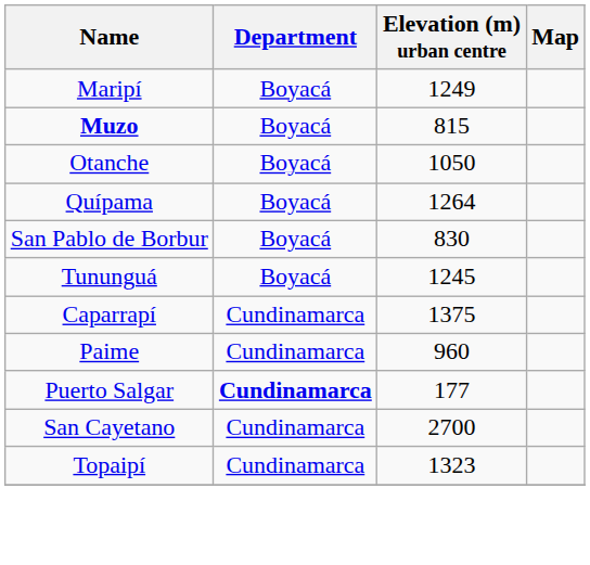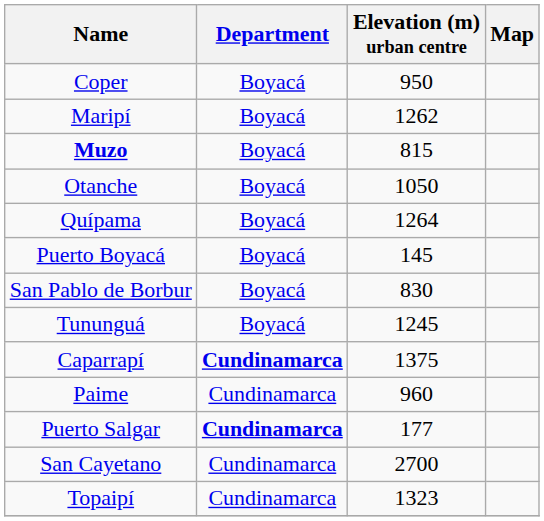 <table class="wikitable sortable mw-collapsible mw-collapsed">
 <tr>
 <th scope="col">Name</th>
 <th scope="col"><a href='#'>Department</a></th>
 <th scope="col">Elevation (m)<br><small>urban centre</small></th>
 <th scope="col">Map</th>
 </tr>
 <tr>
+<td align=center><a href='#'>Coper</a></td>
+<td align=center><a href='#'>Boyacá</a></td>
+<td align=center>950</td>
+<td align=center></td>
+</tr>
+<tr>
 <td align=center><a href='#'>Maripí</a></td>
 <td align=center><a href='#'>Boyacá</a></td>
-<td align=center>1249</td>
+<td align=center>1262</td>
 <td align=center></td>
 </tr>
 <tr>
 <td align=center><strong><a href='#'>Muzo</a></strong></td>
 <td align=center><a href='#'>Boyacá</a></td>
 <td align=center>815</td>
 <td align=center></td>
 </tr>
 <tr>
 <td align=center><a href='#'>Otanche</a></td>
 <td align=center><a href='#'>Boyacá</a></td>
 <td align=center>1050</td>
 <td align=center></td>
 </tr>
 <tr>
 <td align=center><a href='#'>Quípama</a></td>
 <td align=center><a href='#'>Boyacá</a></td>
 <td align=center>1264</td>
 <td align=center></td>
 </tr>
 <tr>
+<td align=center><a href='#'>Puerto Boyacá</a></td>
+<td align=center><a href='#'>Boyacá</a></td>
+<td align=center>145</td>
+<td align=center></td>
+</tr>
+<tr>
 <td align=center><a href='#'>San Pablo de Borbur</a></td>
 <td align=center><a href='#'>Boyacá</a></td>
 <td align=center>830</td>
 <td align=center></td>
 </tr>
 <tr>
 <td align=center><a href='#'>Tununguá</a></td>
 <td align=center><a href='#'>Boyacá</a></td>
 <td align=center>1245</td>
 <td align=center></td>
 </tr>
 <tr>
 <td align=center><a href='#'>Caparrapí</a></td>
-<td align=center><a href='#'>Cundinamarca</a></td>
+<td align=center><strong><a href='#'>Cundinamarca</a></strong></td>
 <td align=center>1375</td>
 <td align=center></td>
 </tr>
 <tr>
 <td align=center><a href='#'>Paime</a></td>
 <td align=center><a href='#'>Cundinamarca</a></td>
 <td align=center>960</td>
 <td align=center></td>
 </tr>
 <tr>
 <td align=center><a href='#'>Puerto Salgar</a></td>
 <td align=center><strong><a href='#'>Cundinamarca</a></strong></td>
 <td align=center>177</td>
 <td align=center></td>
 </tr>
 <tr>
 <td align=center><a href='#'>San Cayetano</a></td>
 <td align=center><a href='#'>Cundinamarca</a></td>
 <td align=center>2700</td>
 <td align=center></td>
 </tr>
 <tr>
 <td align=center><a href='#'>Topaipí</a></td>
 <td align=center><a href='#'>Cundinamarca</a></td>
 <td align=center>1323</td>
 <td align=center></td>
 </tr>
 <tr>
 </tr>
 </table>
